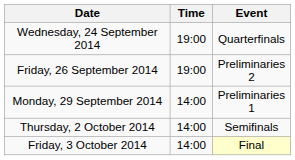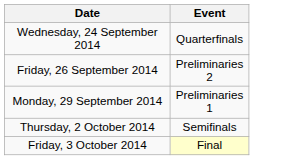 <table class = "wikitable" style="text-align:center;">
 <tr>
 <th width=220>Date</th>
-<th width=50>Time</th>
 <th width=100>Event</th>
 </tr>
 <tr>
 <td>Wednesday, 24 September 2014</td>
-<td>19:00</td>
 <td>Quarterfinals</td>
 </tr>
 <tr>
 <td>Friday, 26 September 2014</td>
-<td>19:00</td>
 <td>Preliminaries 2</td>
 </tr>
 <tr>
 <td>Monday, 29 September 2014</td>
-<td>14:00</td>
 <td>Preliminaries 1</td>
 </tr>
 <tr>
 <td>Thursday, 2 October 2014</td>
-<td>14:00</td>
 <td>Semifinals</td>
 </tr>
 <tr>
 <td>Friday, 3 October 2014</td>
-<td>14:00</td>
 <td bgcolor=ffffcc>Final</td>
 </tr>
 </table>
